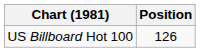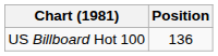 <table class="wikitable">
 <tr>
 <th align="left">Chart (1981)</th>
 <th style="text-align:center;">Position</th>
 </tr>
 <tr>
 <td>US <em>Billboard</em> Hot 100</td>
-<td style="text-align:center;">126</td>
+<td style="text-align:center;">136</td>
 </tr>
 </table>
